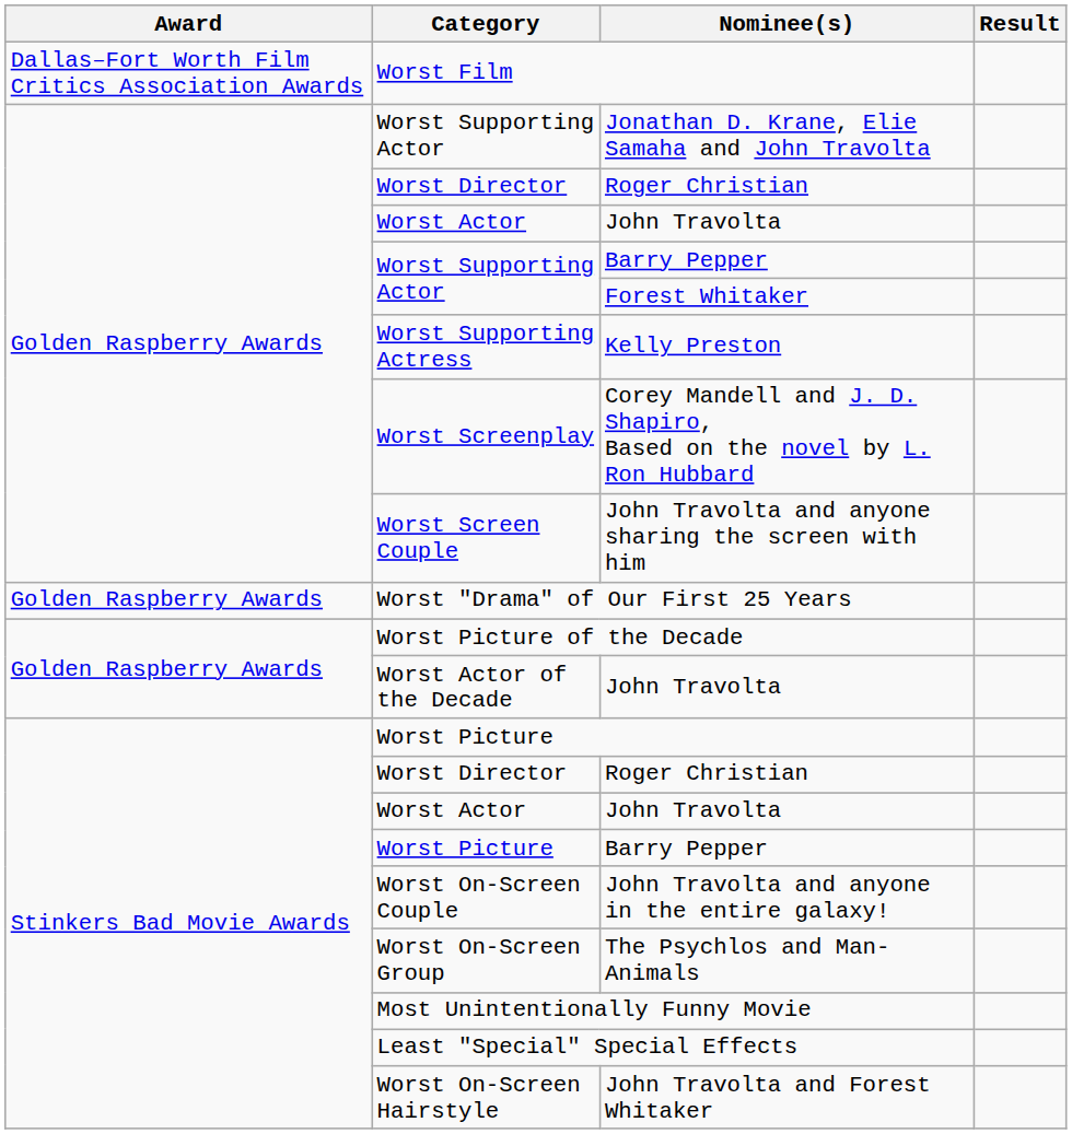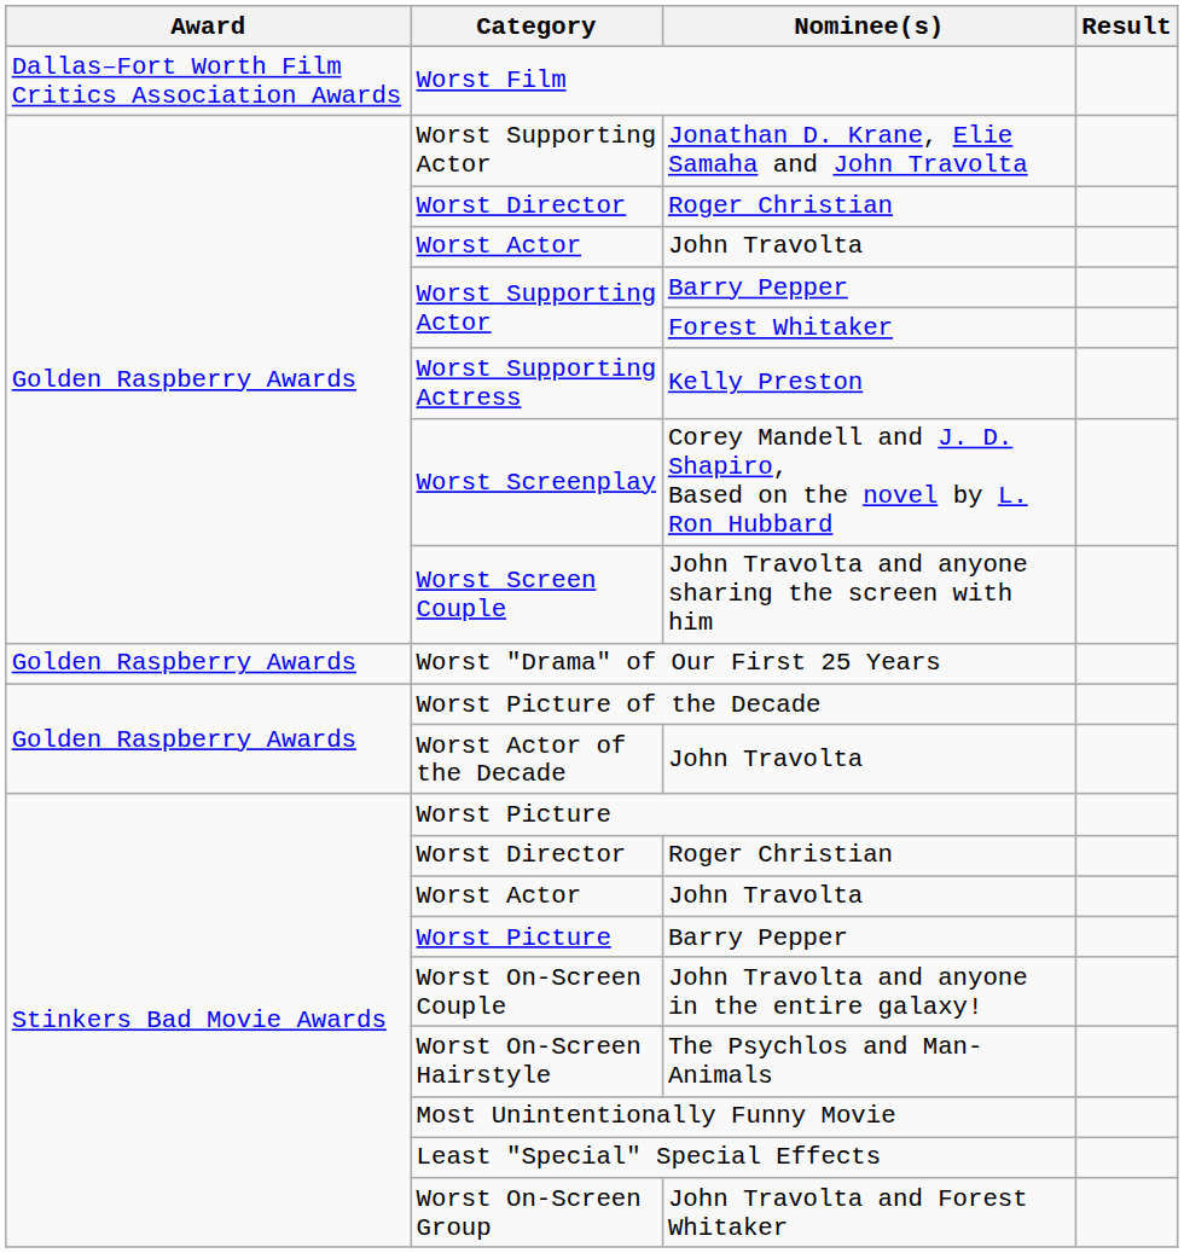 <table class="wikitable">
 <tr>
 <th>Award</th>
 <th>Category</th>
 <th>Nominee(s)</th>
 <th>Result</th>
 </tr>
 <tr>
 <td><a href='#'>Dallas–Fort Worth Film Critics Association Awards</a></td>
 <td colspan="2"><a href='#'>Worst Film</a></td>
 <td></td>
 </tr>
 <tr>
 <td rowspan="8"><a href='#'>Golden Raspberry Awards </a></td>
 <td>Worst Supporting Actor</td>
 <td><a href='#'>Jonathan D. Krane</a>, <a href='#'>Elie Samaha</a> and <a href='#'>John Travolta</a></td>
 <td></td>
 </tr>
 <tr>
 <td><a href='#'>Worst Director</a></td>
 <td><a href='#'>Roger Christian</a></td>
 <td></td>
 </tr>
 <tr>
 <td><a href='#'>Worst Actor</a></td>
 <td>John Travolta </td>
 <td></td>
 </tr>
 <tr>
 <td rowspan="2"><a href='#'>Worst Supporting Actor</a></td>
 <td><a href='#'>Barry Pepper</a></td>
 <td></td>
 </tr>
 <tr>
 <td><a href='#'>Forest Whitaker</a></td>
 <td></td>
 </tr>
 <tr>
 <td><a href='#'>Worst Supporting Actress</a></td>
 <td><a href='#'>Kelly Preston</a></td>
 <td></td>
 </tr>
 <tr>
 <td><a href='#'>Worst Screenplay</a></td>
 <td>Corey Mandell and <a href='#'>J. D. Shapiro</a>, <br> Based on the <a href='#'>novel</a> by <a href='#'>L. Ron Hubbard</a></td>
 <td></td>
 </tr>
 <tr>
 <td><a href='#'>Worst Screen Couple</a></td>
 <td>John Travolta and anyone sharing the screen with him</td>
 <td></td>
 </tr>
 <tr>
 <td><a href='#'>Golden Raspberry Awards </a></td>
 <td colspan="2">Worst "Drama" of Our First 25 Years</td>
 <td></td>
 </tr>
 <tr>
 <td rowspan="2"><a href='#'>Golden Raspberry Awards </a></td>
 <td colspan="2">Worst Picture of the Decade</td>
 <td></td>
 </tr>
 <tr>
 <td>Worst Actor of the Decade</td>
 <td>John Travolta</td>
 <td></td>
 </tr>
 <tr>
 <td rowspan="9"><a href='#'>Stinkers Bad Movie Awards</a></td>
 <td colspan="2">Worst Picture</td>
 <td></td>
 </tr>
 <tr>
 <td>Worst Director</td>
 <td>Roger Christian</td>
 <td></td>
 </tr>
 <tr>
 <td>Worst Actor</td>
 <td>John Travolta </td>
 <td></td>
 </tr>
 <tr>
 <td><a href='#'>Worst Picture</a></td>
 <td>Barry Pepper</td>
 <td></td>
 </tr>
 <tr>
 <td>Worst On-Screen Couple</td>
 <td>John Travolta and anyone in the entire galaxy!</td>
 <td></td>
 </tr>
 <tr>
-<td>Worst On-Screen Group</td>
+<td>Worst On-Screen Hairstyle</td>
 <td>The Psychlos and Man-Animals</td>
 <td></td>
 </tr>
 <tr>
 <td colspan="2">Most Unintentionally Funny Movie</td>
 <td></td>
 </tr>
 <tr>
 <td colspan="2">Least "Special" Special Effects</td>
 <td></td>
 </tr>
 <tr>
-<td>Worst On-Screen Hairstyle</td>
+<td>Worst On-Screen Group</td>
 <td>John Travolta and Forest Whitaker</td>
 <td></td>
 </tr>
 </table>
